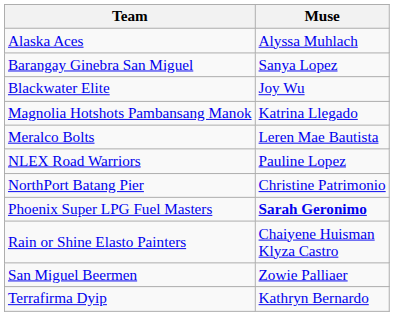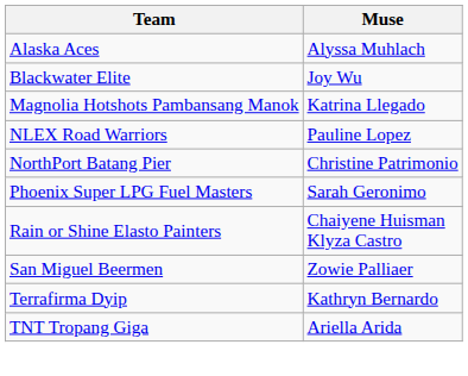 <table class="wikitable sortable sortable">
 <tr>
 <th style= width="50%">Team</th>
 <th style= width="60%">Muse</th>
 </tr>
 <tr>
 <td><a href='#'>Alaska Aces</a></td>
 <td><a href='#'>Alyssa Muhlach</a></td>
 </tr>
 <tr>
-<td><a href='#'>Barangay Ginebra San Miguel</a></td>
-<td><a href='#'>Sanya Lopez</a></td>
-</tr>
-<tr>
 <td><a href='#'>Blackwater Elite</a></td>
 <td><a href='#'>Joy Wu</a></td>
 </tr>
 <tr>
 <td><a href='#'>Magnolia Hotshots Pambansang Manok</a></td>
 <td><a href='#'>Katrina Llegado</a></td>
-</tr>
-<tr>
-<td><a href='#'>Meralco Bolts</a></td>
-<td><a href='#'>Leren Mae Bautista</a></td>
 </tr>
 <tr>
 <td><a href='#'>NLEX Road Warriors</a></td>
 <td><a href='#'>Pauline Lopez</a></td>
 </tr>
 <tr>
 <td><a href='#'>NorthPort Batang Pier</a></td>
 <td><a href='#'>Christine Patrimonio</a></td>
 </tr>
 <tr>
 <td><a href='#'>Phoenix Super LPG Fuel Masters</a></td>
-<td><strong><a href='#'>Sarah Geronimo</a></strong></td>
+<td><a href='#'>Sarah Geronimo</a></td>
 </tr>
 <tr>
 <td><a href='#'>Rain or Shine Elasto Painters</a></td>
 <td><a href='#'>Chaiyene Huisman</a><br><a href='#'>Klyza Castro</a></td>
 </tr>
 <tr>
 <td><a href='#'>San Miguel Beermen</a></td>
 <td><a href='#'>Zowie Palliaer</a></td>
 </tr>
 <tr>
 <td><a href='#'>Terrafirma Dyip</a></td>
 <td><a href='#'>Kathryn Bernardo</a></td>
 </tr>
+<tr>
+<td><a href='#'>TNT Tropang Giga</a></td>
+<td><a href='#'>Ariella Arida</a></td>
+</tr>
 </table>
